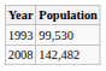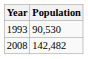 <table class="wikitable">
 <tr>
 <th>Year</th>
 <th>Population</th>
 </tr>
 <tr>
 <td>1993</td>
-<td>99,530</td>
+<td>90,530</td>
 </tr>
 <tr>
 <td>2008</td>
 <td>142,482</td>
 </tr>
 </table>
